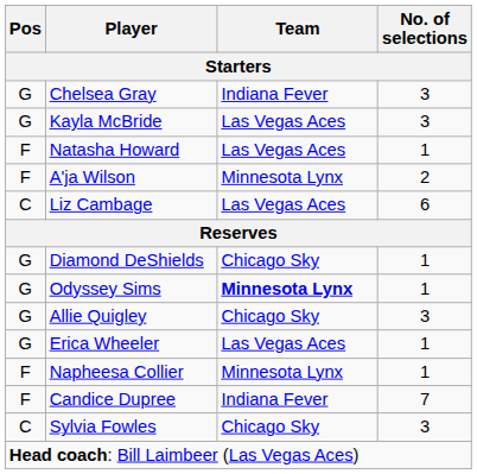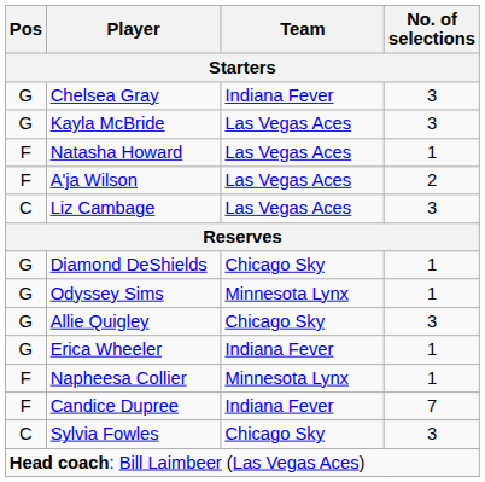 <table class="wikitable" style="text-align:center">
 <tr>
 <th scope="col" width="25px">Pos</th>
 <th scope="col" width="150px">Player</th>
 <th scope="col" width="140px">Team</th>
 <th scope="col" width="75px">No. of selections</th>
 </tr>
 <tr>
 <th scope="col" colspan="5">Starters</th>
 </tr>
 <tr>
 <td>G</td>
 <td style="text-align:left"><a href='#'>Chelsea Gray</a></td>
 <td style="text-align:left"><a href='#'>Indiana Fever</a></td>
 <td>3</td>
 </tr>
 <tr>
 <td>G</td>
 <td style="text-align:left"><a href='#'>Kayla McBride</a></td>
 <td style="text-align:left"><a href='#'>Las Vegas Aces</a></td>
 <td>3</td>
 </tr>
 <tr>
 <td>F</td>
 <td style="text-align:left"><a href='#'>Natasha Howard</a></td>
 <td style="text-align:left"><a href='#'>Las Vegas Aces</a></td>
 <td>1</td>
 </tr>
 <tr>
 <td>F</td>
 <td style="text-align:left"><a href='#'>A'ja Wilson</a></td>
-<td style="text-align:left"><a href='#'>Minnesota Lynx</a></td>
+<td style="text-align:left"><a href='#'>Las Vegas Aces</a></td>
 <td>2</td>
 </tr>
 <tr>
 <td>C</td>
 <td style="text-align:left"><a href='#'>Liz Cambage</a></td>
 <td style="text-align:left"><a href='#'>Las Vegas Aces</a></td>
-<td>6</td>
+<td>3</td>
 </tr>
 <tr>
 <th scope="col" colspan="5">Reserves</th>
 </tr>
 <tr>
 <td>G</td>
 <td style="text-align:left"><a href='#'>Diamond DeShields</a></td>
 <td style="text-align:left"><a href='#'>Chicago Sky</a></td>
 <td>1</td>
 </tr>
 <tr>
 <td>G</td>
 <td style="text-align:left"><a href='#'>Odyssey Sims</a></td>
-<td style="text-align:left"><strong><a href='#'>Minnesota Lynx</a></strong></td>
+<td style="text-align:left"><a href='#'>Minnesota Lynx</a></td>
 <td>1</td>
 </tr>
 <tr>
 <td>G</td>
 <td style="text-align:left"><a href='#'>Allie Quigley</a></td>
 <td style="text-align:left"><a href='#'>Chicago Sky</a></td>
 <td>3</td>
 </tr>
 <tr>
 <td>G</td>
 <td style="text-align:left"><a href='#'>Erica Wheeler</a></td>
-<td style="text-align:left"><a href='#'>Las Vegas Aces</a></td>
+<td style="text-align:left"><a href='#'>Indiana Fever</a></td>
 <td>1</td>
 </tr>
 <tr>
 <td>F</td>
 <td style="text-align:left"><a href='#'>Napheesa Collier</a></td>
 <td style="text-align:left"><a href='#'>Minnesota Lynx</a></td>
 <td>1</td>
 </tr>
 <tr>
 <td>F</td>
 <td style="text-align:left"><a href='#'>Candice Dupree</a></td>
 <td style="text-align:left"><a href='#'>Indiana Fever</a></td>
 <td>7</td>
 </tr>
 <tr>
 <td>C</td>
 <td style="text-align:left"><a href='#'>Sylvia Fowles</a></td>
 <td style="text-align:left"><a href='#'>Chicago Sky</a></td>
 <td>3</td>
 </tr>
 <tr>
 <td style="text-align:left" colspan="5"><strong>Head coach</strong>: <a href='#'>Bill Laimbeer</a> (<a href='#'>Las Vegas Aces</a>)</td>
 </tr>
 </table>
